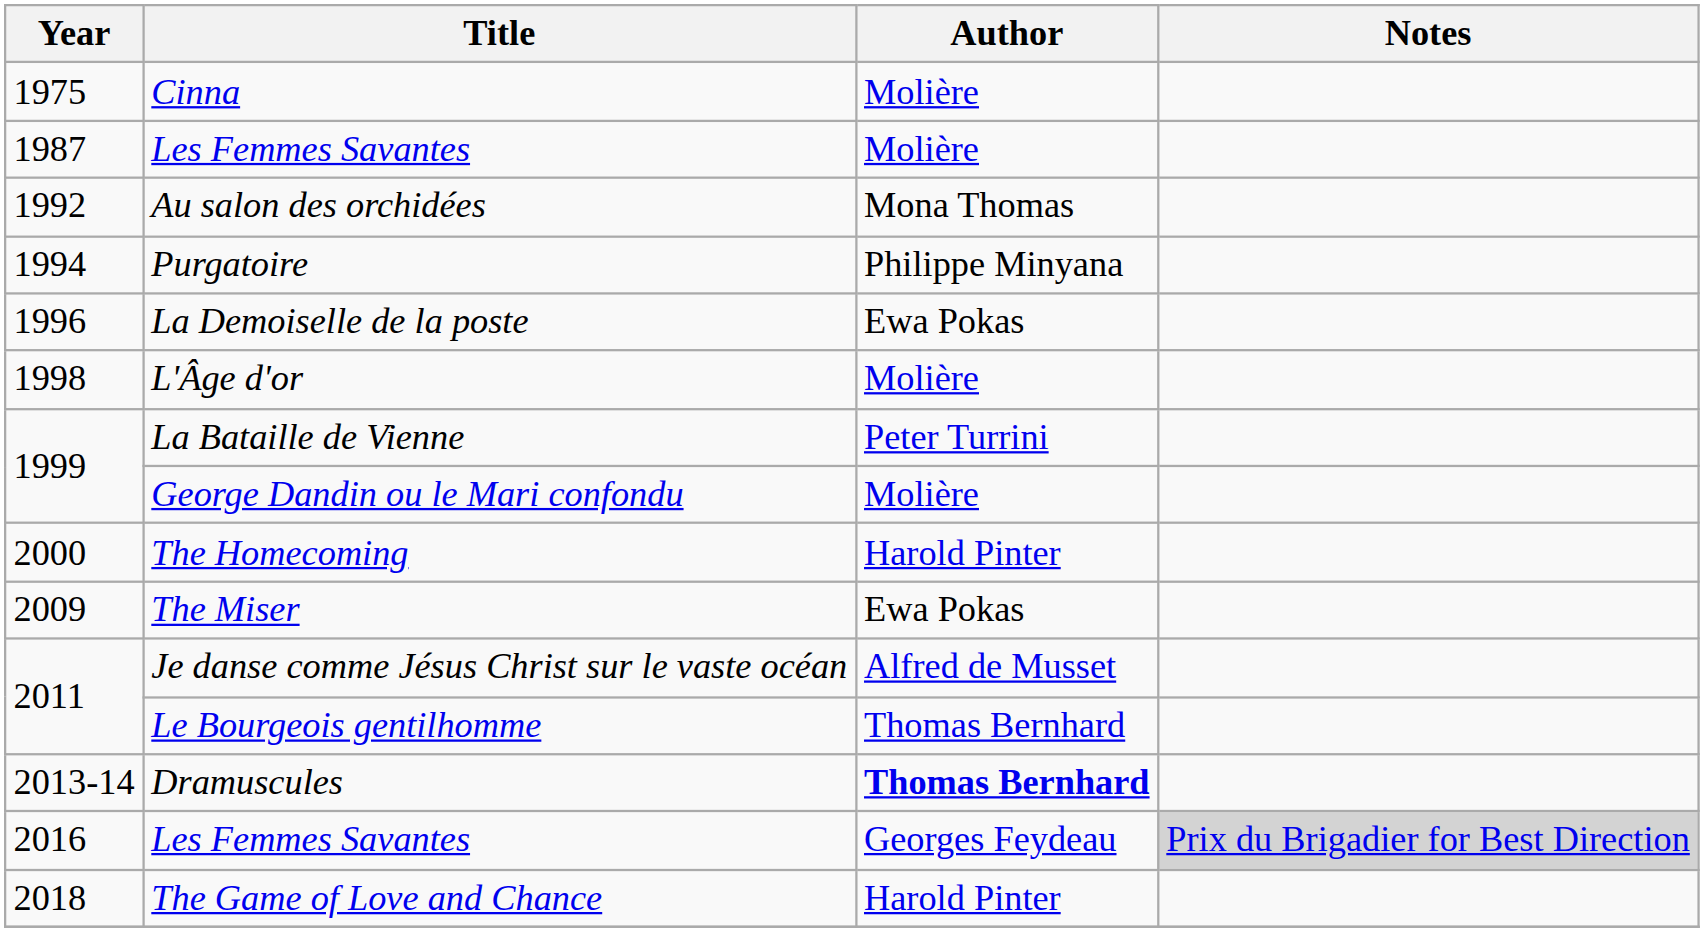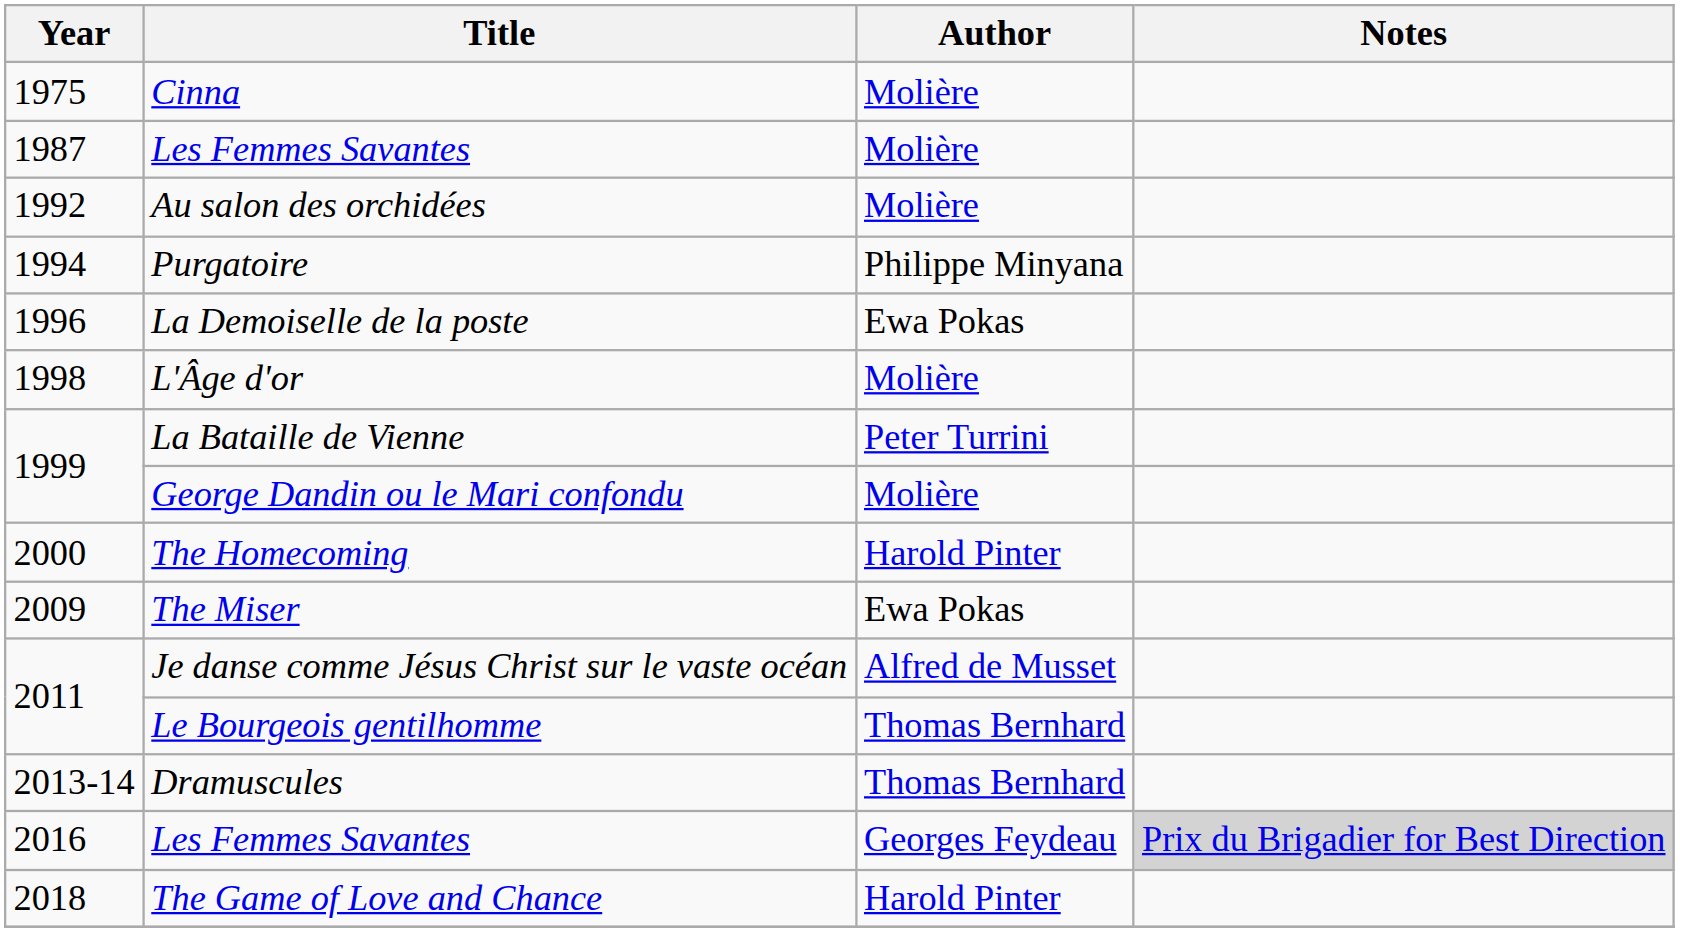 <table class="wikitable">
 <tr>
 <th>Year</th>
 <th>Title</th>
 <th>Author</th>
 <th>Notes</th>
 </tr>
 <tr>
 <td>1975</td>
 <td><em><a href='#'>Cinna</a></em></td>
 <td><a href='#'>Molière</a></td>
 <td></td>
 </tr>
 <tr>
 <td>1987</td>
 <td><em><a href='#'>Les Femmes Savantes</a></em></td>
 <td><a href='#'>Molière</a></td>
 <td></td>
 </tr>
 <tr>
 <td>1992</td>
 <td><em>Au salon des orchidées</em></td>
-<td>Mona Thomas</td>
+<td><a href='#'>Molière</a></td>
 <td></td>
 </tr>
 <tr>
 <td>1994</td>
 <td><em>Purgatoire</em></td>
 <td>Philippe Minyana</td>
 <td></td>
 </tr>
 <tr>
 <td>1996</td>
 <td><em>La Demoiselle de la poste</em></td>
 <td>Ewa Pokas</td>
 <td></td>
 </tr>
 <tr>
 <td>1998</td>
 <td><em>L'Âge d'or</em></td>
 <td><a href='#'>Molière</a></td>
 <td></td>
 </tr>
 <tr>
 <td rowspan=2>1999</td>
 <td><em>La Bataille de Vienne</em></td>
 <td><a href='#'>Peter Turrini</a></td>
 <td></td>
 </tr>
 <tr>
 <td><em><a href='#'>George Dandin ou le Mari confondu</a></em></td>
 <td><a href='#'>Molière</a></td>
 <td></td>
 </tr>
 <tr>
 <td>2000</td>
 <td><em><a href='#'>The Homecoming</a></em></td>
 <td><a href='#'>Harold Pinter</a></td>
 <td></td>
 </tr>
 <tr>
 <td>2009</td>
 <td><em><a href='#'>The Miser</a></em></td>
 <td>Ewa Pokas</td>
 <td></td>
 </tr>
 <tr>
 <td rowspan=2>2011</td>
 <td><em>Je danse comme Jésus Christ sur le vaste océan</em></td>
 <td><a href='#'>Alfred de Musset</a></td>
 <td></td>
 </tr>
 <tr>
 <td><em><a href='#'>Le Bourgeois gentilhomme</a></em></td>
 <td><a href='#'>Thomas Bernhard</a></td>
 <td></td>
 </tr>
 <tr>
 <td>2013-14</td>
 <td><em>Dramuscules</em></td>
-<td><strong><a href='#'>Thomas Bernhard</a></strong></td>
+<td><a href='#'>Thomas Bernhard</a></td>
 <td></td>
 </tr>
 <tr>
 <td>2016</td>
 <td><em><a href='#'>Les Femmes Savantes</a></em></td>
 <td><a href='#'>Georges Feydeau</a></td>
 <td style="background: lightgrey;"><a href='#'>Prix du Brigadier for Best Direction</a></td>
 </tr>
 <tr>
 <td>2018</td>
 <td><em><a href='#'>The Game of Love and Chance</a></em></td>
 <td><a href='#'>Harold Pinter</a></td>
 <td></td>
 </tr>
 <tr>
 </tr>
 </table>
